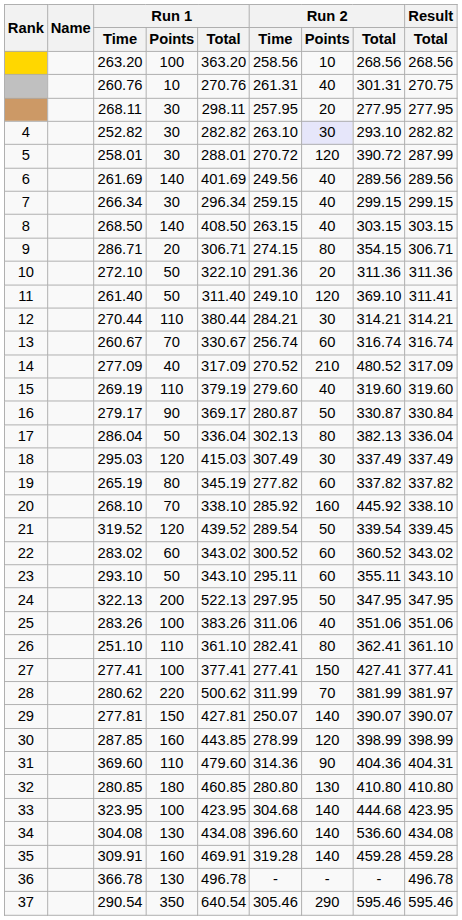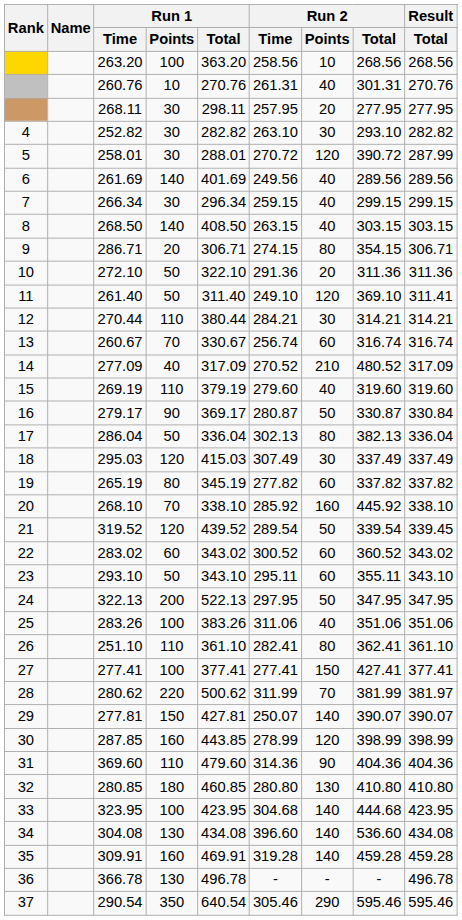 <table class="wikitable" style="text-align:center">
 <tr>
 <th rowspan=2>Rank</th>
 <th rowspan=2>Name</th>
 <th colspan=3>Run 1</th>
 <th colspan=3>Run 2</th>
 <th>Result</th>
 </tr>
 <tr>
 <th>Time</th>
 <th>Points</th>
 <th>Total</th>
 <th>Time</th>
 <th>Points</th>
 <th>Total</th>
 <th>Total</th>
 </tr>
 <tr>
 <td bgcolor=gold></td>
 <td align=left></td>
 <td>263.20</td>
 <td>100</td>
 <td>363.20</td>
 <td>258.56</td>
 <td>10</td>
 <td>268.56</td>
 <td>268.56</td>
 </tr>
 <tr>
 <td bgcolor=silver></td>
 <td align=left></td>
 <td>260.76</td>
 <td>10</td>
 <td>270.76</td>
 <td>261.31</td>
 <td>40</td>
 <td>301.31</td>
-<td>270.75</td>
+<td>270.76</td>
 </tr>
 <tr>
 <td bgcolor=cc9966></td>
 <td align=left></td>
 <td>268.11</td>
 <td>30</td>
 <td>298.11</td>
 <td>257.95</td>
 <td>20</td>
 <td>277.95</td>
 <td>277.95</td>
 </tr>
 <tr>
 <td>4</td>
 <td align=left></td>
 <td>252.82</td>
 <td>30</td>
 <td>282.82</td>
 <td>263.10</td>
-<td style="background: lavender;">30</td>
+<td>30</td>
 <td>293.10</td>
 <td>282.82</td>
 </tr>
 <tr>
 <td>5</td>
 <td align=left></td>
 <td>258.01</td>
 <td>30</td>
 <td>288.01</td>
 <td>270.72</td>
 <td>120</td>
 <td>390.72</td>
 <td>287.99</td>
 </tr>
 <tr>
 <td>6</td>
 <td align=left></td>
 <td>261.69</td>
 <td>140</td>
 <td>401.69</td>
 <td>249.56</td>
 <td>40</td>
 <td>289.56</td>
 <td>289.56</td>
 </tr>
 <tr>
 <td>7</td>
 <td align=left></td>
 <td>266.34</td>
 <td>30</td>
 <td>296.34</td>
 <td>259.15</td>
 <td>40</td>
 <td>299.15</td>
 <td>299.15</td>
 </tr>
 <tr>
 <td>8</td>
 <td align=left></td>
 <td>268.50</td>
 <td>140</td>
 <td>408.50</td>
 <td>263.15</td>
 <td>40</td>
 <td>303.15</td>
 <td>303.15</td>
 </tr>
 <tr>
 <td>9</td>
 <td align=left></td>
 <td>286.71</td>
 <td>20</td>
 <td>306.71</td>
 <td>274.15</td>
 <td>80</td>
 <td>354.15</td>
 <td>306.71</td>
 </tr>
 <tr>
 <td>10</td>
 <td align=left></td>
 <td>272.10</td>
 <td>50</td>
 <td>322.10</td>
 <td>291.36</td>
 <td>20</td>
 <td>311.36</td>
 <td>311.36</td>
 </tr>
 <tr>
 <td>11</td>
 <td align=left></td>
 <td>261.40</td>
 <td>50</td>
 <td>311.40</td>
 <td>249.10</td>
 <td>120</td>
 <td>369.10</td>
 <td>311.41</td>
 </tr>
 <tr>
 <td>12</td>
 <td align=left></td>
 <td>270.44</td>
 <td>110</td>
 <td>380.44</td>
 <td>284.21</td>
 <td>30</td>
 <td>314.21</td>
 <td>314.21</td>
 </tr>
 <tr>
 <td>13</td>
 <td align=left></td>
 <td>260.67</td>
 <td>70</td>
 <td>330.67</td>
 <td>256.74</td>
 <td>60</td>
 <td>316.74</td>
 <td>316.74</td>
 </tr>
 <tr>
 <td>14</td>
 <td align=left></td>
 <td>277.09</td>
 <td>40</td>
 <td>317.09</td>
 <td>270.52</td>
 <td>210</td>
 <td>480.52</td>
 <td>317.09</td>
 </tr>
 <tr>
 <td>15</td>
 <td align=left></td>
 <td>269.19</td>
 <td>110</td>
 <td>379.19</td>
 <td>279.60</td>
 <td>40</td>
 <td>319.60</td>
 <td>319.60</td>
 </tr>
 <tr>
 <td>16</td>
 <td align=left></td>
 <td>279.17</td>
 <td>90</td>
 <td>369.17</td>
 <td>280.87</td>
 <td>50</td>
 <td>330.87</td>
 <td>330.84</td>
 </tr>
 <tr>
 <td>17</td>
 <td align=left></td>
 <td>286.04</td>
 <td>50</td>
 <td>336.04</td>
 <td>302.13</td>
 <td>80</td>
 <td>382.13</td>
 <td>336.04</td>
 </tr>
 <tr>
 <td>18</td>
 <td align=left></td>
 <td>295.03</td>
 <td>120</td>
 <td>415.03</td>
 <td>307.49</td>
 <td>30</td>
 <td>337.49</td>
 <td>337.49</td>
 </tr>
 <tr>
 <td>19</td>
 <td align=left></td>
 <td>265.19</td>
 <td>80</td>
 <td>345.19</td>
 <td>277.82</td>
 <td>60</td>
 <td>337.82</td>
 <td>337.82</td>
 </tr>
 <tr>
 <td>20</td>
 <td align=left></td>
 <td>268.10</td>
 <td>70</td>
 <td>338.10</td>
 <td>285.92</td>
 <td>160</td>
 <td>445.92</td>
 <td>338.10</td>
 </tr>
 <tr>
 <td>21</td>
 <td align=left></td>
 <td>319.52</td>
 <td>120</td>
 <td>439.52</td>
 <td>289.54</td>
 <td>50</td>
 <td>339.54</td>
 <td>339.45</td>
 </tr>
 <tr>
 <td>22</td>
 <td align=left></td>
 <td>283.02</td>
 <td>60</td>
 <td>343.02</td>
 <td>300.52</td>
 <td>60</td>
 <td>360.52</td>
 <td>343.02</td>
 </tr>
 <tr>
 <td>23</td>
 <td align=left></td>
 <td>293.10</td>
 <td>50</td>
 <td>343.10</td>
 <td>295.11</td>
 <td>60</td>
 <td>355.11</td>
 <td>343.10</td>
 </tr>
 <tr>
 <td>24</td>
 <td align=left></td>
 <td>322.13</td>
 <td>200</td>
 <td>522.13</td>
 <td>297.95</td>
 <td>50</td>
 <td>347.95</td>
 <td>347.95</td>
 </tr>
 <tr>
 <td>25</td>
 <td align=left></td>
 <td>283.26</td>
 <td>100</td>
 <td>383.26</td>
 <td>311.06</td>
 <td>40</td>
 <td>351.06</td>
 <td>351.06</td>
 </tr>
 <tr>
 <td>26</td>
 <td align=left></td>
 <td>251.10</td>
 <td>110</td>
 <td>361.10</td>
 <td>282.41</td>
 <td>80</td>
 <td>362.41</td>
 <td>361.10</td>
 </tr>
 <tr>
 <td>27</td>
 <td align=left></td>
 <td>277.41</td>
 <td>100</td>
 <td>377.41</td>
 <td>277.41</td>
 <td>150</td>
 <td>427.41</td>
 <td>377.41</td>
 </tr>
 <tr>
 <td>28</td>
 <td align=left></td>
 <td>280.62</td>
 <td>220</td>
 <td>500.62</td>
 <td>311.99</td>
 <td>70</td>
 <td>381.99</td>
 <td>381.97</td>
 </tr>
 <tr>
 <td>29</td>
 <td align=left></td>
 <td>277.81</td>
 <td>150</td>
 <td>427.81</td>
 <td>250.07</td>
 <td>140</td>
 <td>390.07</td>
 <td>390.07</td>
 </tr>
 <tr>
 <td>30</td>
 <td align=left></td>
 <td>287.85</td>
 <td>160</td>
 <td>443.85</td>
 <td>278.99</td>
 <td>120</td>
 <td>398.99</td>
 <td>398.99</td>
 </tr>
 <tr>
 <td>31</td>
 <td align=left></td>
 <td>369.60</td>
 <td>110</td>
 <td>479.60</td>
 <td>314.36</td>
 <td>90</td>
 <td>404.36</td>
-<td>404.31</td>
+<td>404.36</td>
 </tr>
 <tr>
 <td>32</td>
 <td align=left></td>
 <td>280.85</td>
 <td>180</td>
 <td>460.85</td>
 <td>280.80</td>
 <td>130</td>
 <td>410.80</td>
 <td>410.80</td>
 </tr>
 <tr>
 <td>33</td>
 <td align=left></td>
 <td>323.95</td>
 <td>100</td>
 <td>423.95</td>
 <td>304.68</td>
 <td>140</td>
 <td>444.68</td>
 <td>423.95</td>
 </tr>
 <tr>
 <td>34</td>
 <td align=left></td>
 <td>304.08</td>
 <td>130</td>
 <td>434.08</td>
 <td>396.60</td>
 <td>140</td>
 <td>536.60</td>
 <td>434.08</td>
 </tr>
 <tr>
 <td>35</td>
 <td align=left></td>
 <td>309.91</td>
 <td>160</td>
 <td>469.91</td>
 <td>319.28</td>
 <td>140</td>
 <td>459.28</td>
 <td>459.28</td>
 </tr>
 <tr>
 <td>36</td>
 <td align=left></td>
 <td>366.78</td>
 <td>130</td>
 <td>496.78</td>
 <td>-</td>
 <td>-</td>
 <td>-</td>
 <td>496.78</td>
 </tr>
 <tr>
 <td>37</td>
 <td align=left></td>
 <td>290.54</td>
 <td>350</td>
 <td>640.54</td>
 <td>305.46</td>
 <td>290</td>
 <td>595.46</td>
 <td>595.46</td>
 </tr>
 </table>
